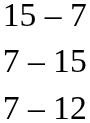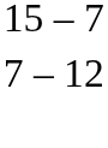 <table style="text-align:center">
 <tr>
 <th width=200></th>
 <th width=100></th>
 <th width=200></th>
 </tr>
 <tr>
 <td align=right><strong></strong></td>
 <td>15 – 7</td>
 <td align=left></td>
 </tr>
 <tr>
 <td align=right></td>
-<td>7 – 15</td>
-<td align=left><strong></strong></td>
-</tr>
-<tr>
-<td align=right></td>
 <td>7 – 12</td>
 <td align=left><strong></strong></td>
 </tr>
 </table>
